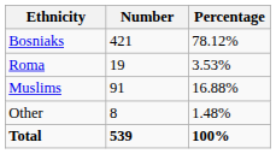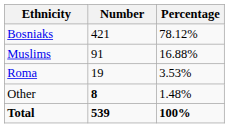 <table class="wikitable">
 <tr>
 <th width="100px">Ethnicity</th>
 <th width="80px">Number</th>
 <th width="80px">Percentage</th>
 </tr>
 <tr>
 <td><a href='#'>Bosniaks</a></td>
 <td>421</td>
 <td>78.12%</td>
 </tr>
 <tr>
+<td><a href='#'>Muslims</a></td>
+<td>91</td>
+<td>16.88%</td>
+</tr>
+<tr>
 <td><a href='#'>Roma</a></td>
 <td>19</td>
 <td>3.53%</td>
 </tr>
 <tr>
-<td><a href='#'>Muslims</a></td>
-<td>91</td>
-<td>16.88%</td>
-</tr>
-<tr>
 <td>Other</td>
-<td>8</td>
+<td><strong>8</strong></td>
 <td>1.48%</td>
 </tr>
 <tr>
 <td><strong>Total</strong></td>
 <td><strong>539</strong></td>
 <td><strong>100%</strong></td>
 </tr>
 </table>
